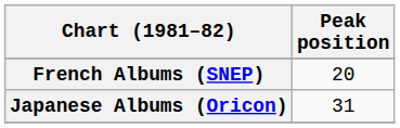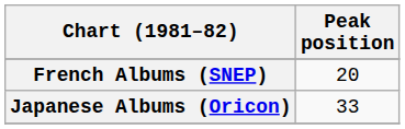 <table class="wikitable sortable plainrowheaders">
 <tr>
 <th scope="col">Chart (1981–82)</th>
 <th scope="col">Peak<br>position</th>
 </tr>
 <tr>
 </tr>
 <tr>
 </tr>
 <tr>
 <th scope="row">French Albums (<a href='#'>SNEP</a>)</th>
 <td align="center">20</td>
 </tr>
 <tr>
 <th scope="row">Japanese Albums (<a href='#'>Oricon</a>)</th>
-<td style="text-align:center;">31</td>
+<td style="text-align:center;">33</td>
 </tr>
 <tr>
 </tr>
 <tr>
 </tr>
 <tr>
 </tr>
 <tr>
 </tr>
 </table>
